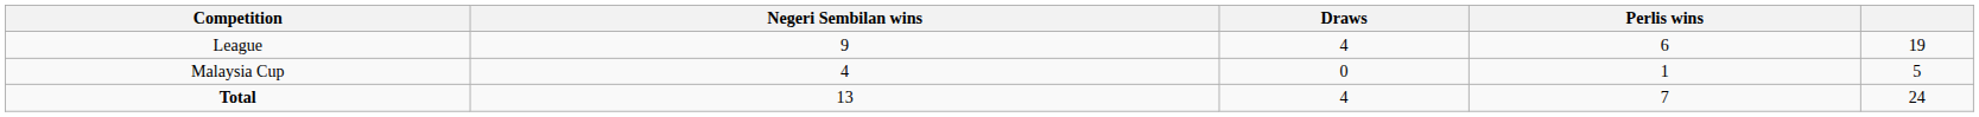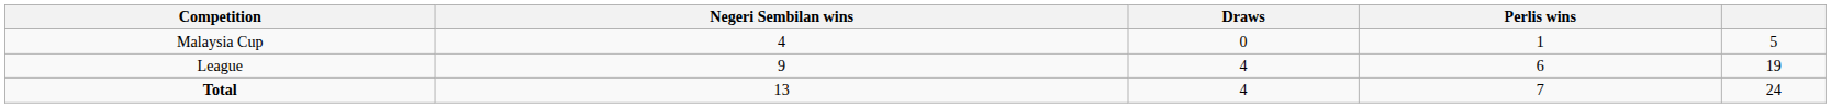 <table class="wikitable" style="width:95%;text-align:center">
 <tr>
 <th>Competition</th>
 <th>Negeri Sembilan wins</th>
 <th>Draws</th>
 <th>Perlis wins</th>
 <th></th>
 </tr>
 <tr>
+<td>Malaysia Cup</td>
+<td>4</td>
+<td>0</td>
+<td>1</td>
+<td>5</td>
+</tr>
+<tr>
 <td>League</td>
 <td>9</td>
 <td>4</td>
 <td>6</td>
 <td>19</td>
-</tr>
-<tr>
-<td>Malaysia Cup</td>
-<td>4</td>
-<td>0</td>
-<td>1</td>
-<td>5</td>
 </tr>
 <tr>
 <td><strong>Total</strong></td>
 <td>13</td>
 <td>4</td>
 <td>7</td>
 <td>24</td>
 </tr>
 </table>
